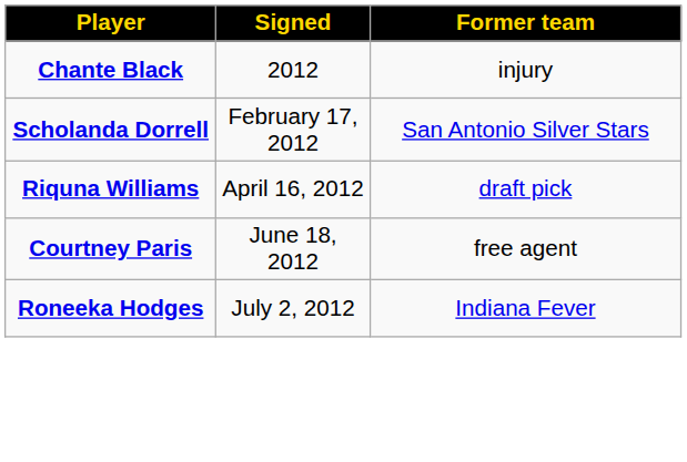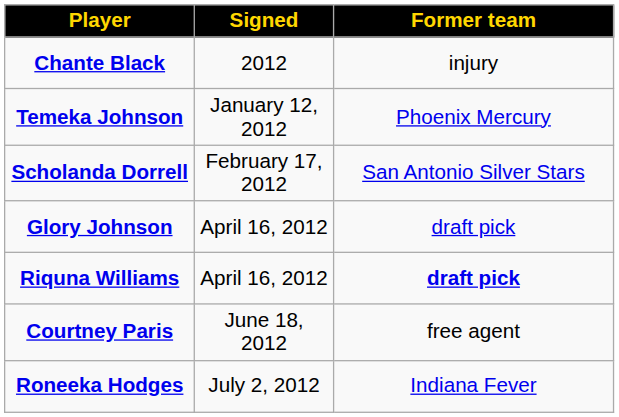 <table class="wikitable" style="text-align: center">
 <tr align="center" bgcolor="#dddddd">
 <td style="background:#000000;color:#ffd700; width:140px"><strong>Player</strong></td>
 <td style="background:#000000;color:#ffd700; width:100px"><strong>Signed</strong></td>
 <td style="background:#000000;color:#ffd700; width:210px"><strong>Former team</strong></td>
 </tr>
 <tr style="height:40px">
 <td><strong><a href='#'>Chante Black</a></strong></td>
 <td>2012</td>
 <td>injury</td>
 </tr>
 <tr style="height:40px">
+<td><strong><a href='#'>Temeka Johnson</a></strong></td>
+<td>January 12, 2012</td>
+<td><a href='#'>Phoenix Mercury</a></td>
+</tr>
+<tr style="height:40px">
 <td><strong><a href='#'>Scholanda Dorrell</a></strong></td>
 <td>February 17, 2012</td>
 <td><a href='#'>San Antonio Silver Stars</a></td>
 </tr>
 <tr style="height:40px">
+<td><strong><a href='#'>Glory Johnson</a></strong></td>
+<td>April 16, 2012</td>
+<td><a href='#'>draft pick</a></td>
+</tr>
+<tr style="height:40px">
 <td><strong><a href='#'>Riquna Williams</a></strong></td>
 <td>April 16, 2012</td>
-<td><a href='#'>draft pick</a></td>
+<td><strong><a href='#'>draft pick</a></strong></td>
 </tr>
 <tr style="height:40px">
 <td><strong><a href='#'>Courtney Paris</a></strong></td>
 <td>June 18, 2012</td>
 <td>free agent</td>
 </tr>
 <tr style="height:40px">
 <td><strong><a href='#'>Roneeka Hodges</a></strong></td>
 <td>July 2, 2012</td>
 <td><a href='#'>Indiana Fever</a></td>
 </tr>
 </table>
